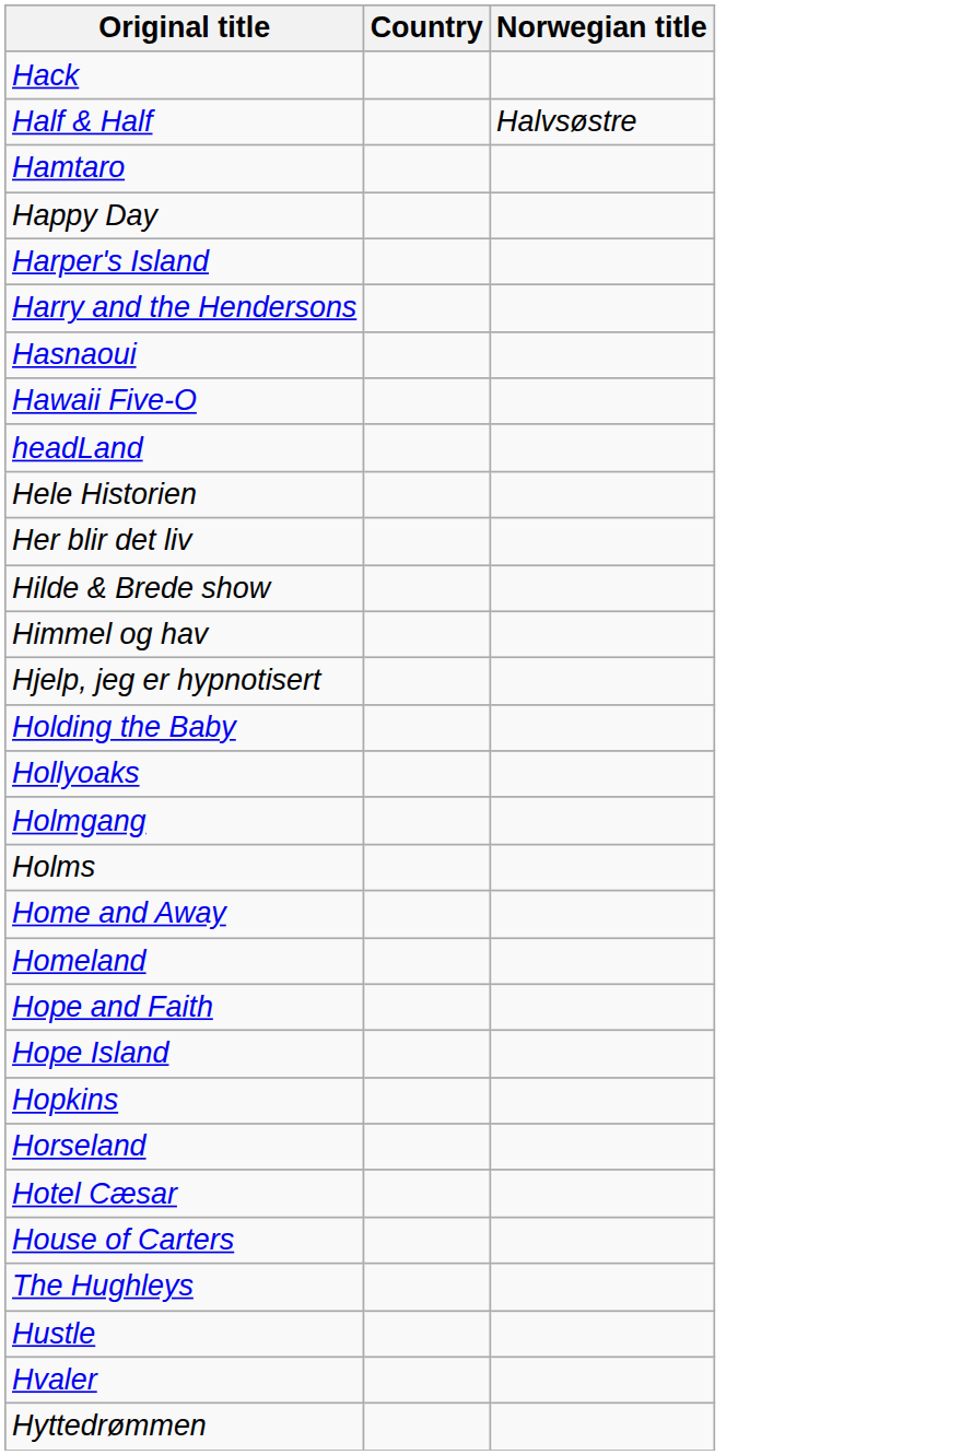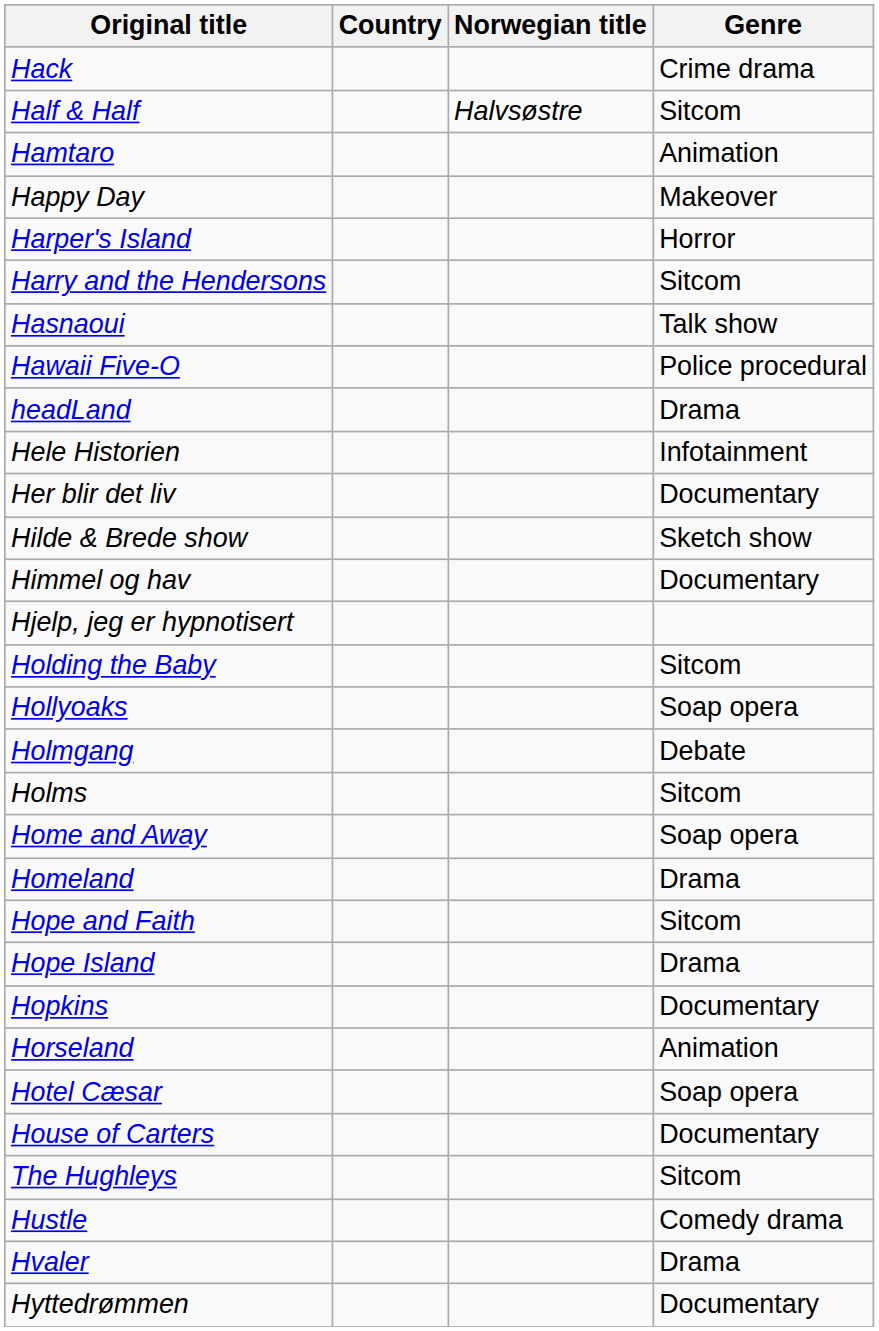 <table class="wikitable sortable">
 <tr>
 <th>Original title</th>
 <th>Country</th>
 <th>Norwegian title</th>
+<th>Genre</th>
 </tr>
 <tr>
 <td><em><a href='#'>Hack</a></em></td>
 <td></td>
 <td></td>
+<td>Crime drama</td>
 </tr>
 <tr>
 <td><em><a href='#'>Half & Half</a></em></td>
 <td></td>
 <td><em>Halvsøstre</em></td>
+<td>Sitcom</td>
 </tr>
 <tr>
 <td><em><a href='#'>Hamtaro</a></em></td>
 <td></td>
 <td></td>
+<td>Animation</td>
 </tr>
 <tr>
 <td><em>Happy Day</em></td>
 <td></td>
 <td></td>
+<td>Makeover</td>
 </tr>
 <tr>
 <td><em><a href='#'>Harper's Island</a></em></td>
 <td></td>
 <td></td>
+<td>Horror</td>
 </tr>
 <tr>
 <td><em><a href='#'>Harry and the Hendersons</a></em></td>
 <td></td>
 <td></td>
+<td>Sitcom</td>
 </tr>
 <tr>
 <td><em><a href='#'>Hasnaoui</a></em></td>
 <td></td>
 <td></td>
+<td>Talk show</td>
 </tr>
 <tr>
 <td><em><a href='#'>Hawaii Five-O</a></em></td>
 <td></td>
 <td></td>
+<td>Police procedural</td>
 </tr>
 <tr>
 <td><em><a href='#'>headLand</a></em></td>
 <td></td>
 <td></td>
+<td>Drama</td>
 </tr>
 <tr>
 <td><em>Hele Historien</em></td>
 <td></td>
 <td></td>
+<td>Infotainment</td>
 </tr>
 <tr>
 <td><em>Her blir det liv</em></td>
 <td></td>
 <td></td>
+<td>Documentary</td>
 </tr>
 <tr>
 <td><em>Hilde & Brede show</em></td>
 <td></td>
 <td></td>
+<td>Sketch show</td>
 </tr>
 <tr>
 <td><em>Himmel og hav</em></td>
 <td></td>
 <td></td>
+<td>Documentary</td>
 </tr>
 <tr>
 <td><em>Hjelp, jeg er hypnotisert</em></td>
+<td></td>
 <td></td>
 <td></td>
 </tr>
 <tr>
 <td><em><a href='#'>Holding the Baby</a></em></td>
 <td></td>
 <td></td>
+<td>Sitcom</td>
 </tr>
 <tr>
 <td><em><a href='#'>Hollyoaks</a></em></td>
 <td></td>
 <td></td>
+<td>Soap opera</td>
 </tr>
 <tr>
 <td><em><a href='#'>Holmgang</a></em></td>
 <td></td>
 <td></td>
+<td>Debate</td>
 </tr>
 <tr>
 <td><em>Holms</em></td>
 <td></td>
 <td></td>
+<td>Sitcom</td>
 </tr>
 <tr>
 <td><em><a href='#'>Home and Away</a></em></td>
 <td></td>
 <td></td>
+<td>Soap opera</td>
 </tr>
 <tr>
 <td><em><a href='#'>Homeland</a></em></td>
 <td></td>
 <td></td>
+<td>Drama</td>
 </tr>
 <tr>
 <td><em><a href='#'>Hope and Faith</a></em></td>
 <td></td>
 <td></td>
+<td>Sitcom</td>
 </tr>
 <tr>
 <td><em><a href='#'>Hope Island</a></em></td>
 <td></td>
 <td></td>
+<td>Drama</td>
 </tr>
 <tr>
 <td><em><a href='#'>Hopkins</a></em></td>
 <td></td>
 <td></td>
+<td>Documentary</td>
 </tr>
 <tr>
 <td><em><a href='#'>Horseland</a></em></td>
 <td></td>
 <td></td>
+<td>Animation</td>
 </tr>
 <tr>
 <td><em><a href='#'>Hotel Cæsar</a></em></td>
 <td></td>
 <td></td>
+<td>Soap opera</td>
 </tr>
 <tr>
 <td><em><a href='#'>House of Carters</a></em></td>
 <td></td>
 <td></td>
+<td>Documentary</td>
 </tr>
 <tr>
 <td><em><a href='#'>The Hughleys</a></em></td>
 <td></td>
 <td></td>
+<td>Sitcom</td>
 </tr>
 <tr>
 <td><em><a href='#'>Hustle</a></em></td>
 <td></td>
 <td></td>
+<td>Comedy drama</td>
 </tr>
 <tr>
 <td><em><a href='#'>Hvaler</a></em></td>
 <td></td>
 <td></td>
+<td>Drama</td>
 </tr>
 <tr>
 <td><em>Hyttedrømmen</em></td>
 <td></td>
 <td></td>
+<td>Documentary</td>
 </tr>
 </table>
